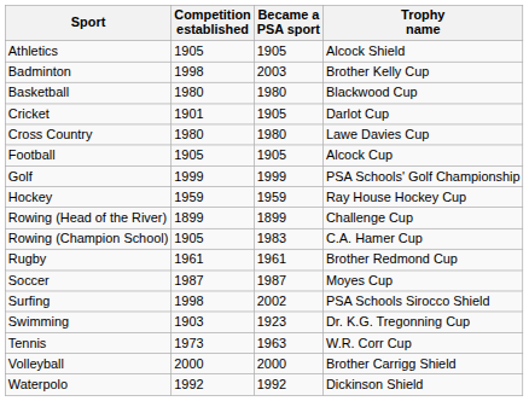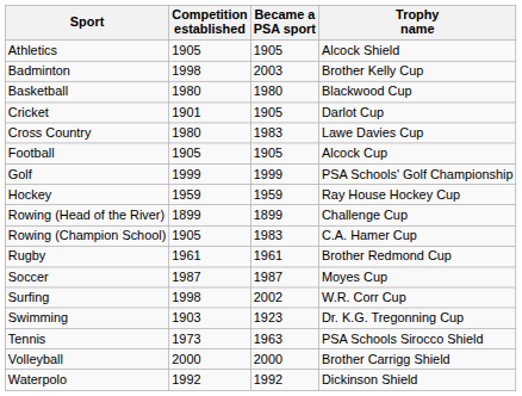 <table class="wikitable">
 <tr>
 <th>Sport</th>
 <th>Competition<br>established</th>
 <th>Became a<br>PSA sport</th>
 <th>Trophy<br>name</th>
 </tr>
 <tr>
 <td>Athletics</td>
 <td>1905</td>
 <td>1905</td>
 <td>Alcock Shield</td>
 </tr>
 <tr>
 <td>Badminton</td>
 <td>1998</td>
 <td>2003</td>
 <td>Brother Kelly Cup</td>
 </tr>
 <tr>
 <td>Basketball</td>
 <td>1980</td>
 <td>1980</td>
 <td>Blackwood Cup</td>
 </tr>
 <tr>
 <td>Cricket</td>
 <td>1901</td>
 <td>1905</td>
 <td>Darlot Cup</td>
 </tr>
 <tr>
 <td>Cross Country</td>
 <td>1980</td>
-<td>1980</td>
+<td>1983</td>
 <td>Lawe Davies Cup</td>
 </tr>
 <tr>
 <td>Football</td>
 <td>1905</td>
 <td>1905</td>
 <td>Alcock Cup</td>
 </tr>
 <tr>
 <td>Golf</td>
 <td>1999</td>
 <td>1999</td>
 <td>PSA Schools' Golf Championship</td>
 </tr>
 <tr>
 <td>Hockey</td>
 <td>1959</td>
 <td>1959</td>
 <td>Ray House Hockey Cup</td>
 </tr>
 <tr>
 <td>Rowing (Head of the River)</td>
 <td>1899</td>
 <td>1899</td>
 <td>Challenge Cup</td>
 </tr>
 <tr>
 <td>Rowing (Champion School)</td>
 <td>1905</td>
 <td>1983</td>
 <td>C.A. Hamer Cup</td>
 </tr>
 <tr>
 <td>Rugby</td>
 <td>1961</td>
 <td>1961</td>
 <td>Brother Redmond Cup</td>
 </tr>
 <tr>
 <td>Soccer</td>
 <td>1987</td>
 <td>1987</td>
 <td>Moyes Cup</td>
 </tr>
 <tr>
 <td>Surfing</td>
 <td>1998</td>
 <td>2002</td>
-<td>PSA Schools Sirocco Shield</td>
+<td>W.R. Corr Cup</td>
 </tr>
 <tr>
 <td>Swimming</td>
 <td>1903</td>
 <td>1923</td>
 <td>Dr. K.G. Tregonning Cup</td>
 </tr>
 <tr>
 <td>Tennis</td>
 <td>1973</td>
 <td>1963</td>
-<td>W.R. Corr Cup</td>
+<td>PSA Schools Sirocco Shield</td>
 </tr>
 <tr>
 <td>Volleyball</td>
 <td>2000</td>
 <td>2000</td>
 <td>Brother Carrigg Shield</td>
 </tr>
 <tr>
 <td>Waterpolo</td>
 <td>1992</td>
 <td>1992</td>
 <td>Dickinson Shield</td>
 </tr>
 </table>
